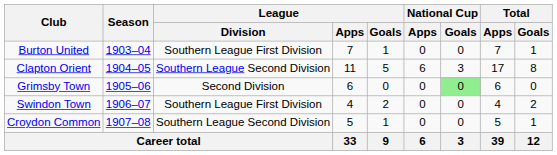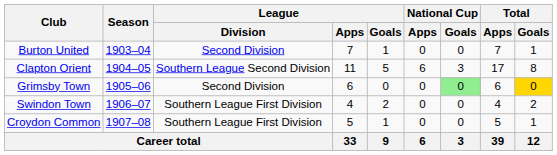 <table class="wikitable" style="text-align: center">
 <tr>
 <th rowspan="2">Club</th>
 <th rowspan="2">Season</th>
 <th colspan="3">League</th>
 <th colspan="2">National Cup</th>
 <th colspan="2">Total</th>
 </tr>
 <tr>
 <th>Division</th>
 <th>Apps</th>
 <th>Goals</th>
 <th>Apps</th>
 <th>Goals</th>
 <th>Apps</th>
 <th>Goals</th>
 </tr>
 <tr>
 <td><a href='#'>Burton United</a></td>
 <td><a href='#'>1903–04</a></td>
-<td>Southern League First Division</td>
+<td><a href='#'>Second Division</a></td>
 <td>7</td>
 <td>1</td>
 <td>0</td>
 <td>0</td>
 <td>7</td>
 <td>1</td>
 </tr>
 <tr>
 <td><a href='#'>Clapton Orient</a></td>
 <td><a href='#'>1904–05</a></td>
 <td><a href='#'>Southern League</a> Second Division</td>
 <td>11</td>
 <td>5</td>
 <td>6</td>
 <td>3</td>
 <td>17</td>
 <td>8</td>
 </tr>
 <tr>
 <td><a href='#'>Grimsby Town</a></td>
 <td><a href='#'>1905–06</a></td>
 <td>Second Division</td>
 <td>6</td>
 <td>0</td>
 <td>0</td>
 <td style="background: lightgreen;">0</td>
 <td>6</td>
-<td>0</td>
+<td style="background: gold;">0</td>
 </tr>
 <tr>
 <td><a href='#'>Swindon Town</a></td>
 <td><a href='#'>1906–07</a></td>
 <td>Southern League First Division</td>
 <td>4</td>
 <td>2</td>
 <td>0</td>
 <td>0</td>
 <td>4</td>
 <td>2</td>
 </tr>
 <tr>
 <td><a href='#'>Croydon Common</a></td>
 <td><a href='#'>1907–08</a></td>
-<td>Southern League Second Division</td>
+<td>Southern League First Division</td>
 <td>5</td>
 <td>1</td>
 <td>0</td>
 <td>0</td>
 <td>5</td>
 <td>1</td>
 </tr>
 <tr>
 <th colspan="3">Career total</th>
 <th>33</th>
 <th>9</th>
 <th>6</th>
 <th>3</th>
 <th>39</th>
 <th>12</th>
 </tr>
 </table>
